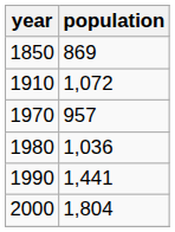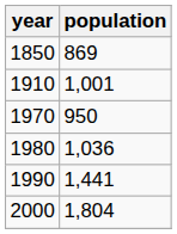 <table class="wikitable">
 <tr>
 <th>year</th>
 <th>population</th>
 </tr>
 <tr>
 <td>1850</td>
 <td>869</td>
 </tr>
 <tr>
 <td>1910</td>
-<td>1,072</td>
+<td>1,001</td>
 </tr>
 <tr>
 <td>1970</td>
-<td>957</td>
+<td>950</td>
 </tr>
 <tr>
 <td>1980</td>
 <td>1,036</td>
 </tr>
 <tr>
 <td>1990</td>
 <td>1,441</td>
 </tr>
 <tr>
 <td>2000</td>
 <td>1,804</td>
 </tr>
 <tr>
 </tr>
 </table>
